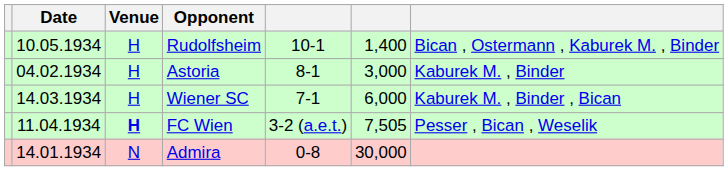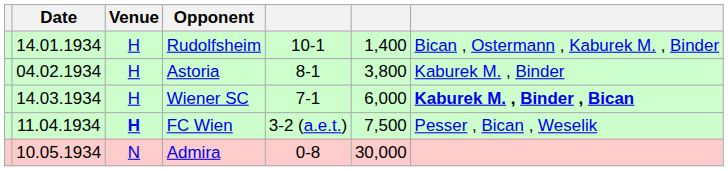 <table class="wikitable" Style="text-align: center">
 <tr>
 <th></th>
 <th>Date</th>
 <th>Venue</th>
 <th>Opponent</th>
 <th></th>
 <th></th>
 <th></th>
 </tr>
 <tr style="background:#cfc">
 <td></td>
-<td>10.05.1934</td>
+<td>14.01.1934</td>
 <td><a href='#'>H</a></td>
 <td align="left"><a href='#'>Rudolfsheim</a></td>
 <td>10-1</td>
 <td align="right">1,400</td>
 <td align="left"><a href='#'>Bican</a>  , <a href='#'>Ostermann</a>   , <a href='#'>Kaburek M.</a>    , <a href='#'>Binder</a> </td>
 </tr>
 <tr style="background:#cfc">
 <td></td>
 <td>04.02.1934</td>
 <td><a href='#'>H</a></td>
 <td align="left"><a href='#'>Astoria</a></td>
 <td>8-1</td>
-<td align="right">3,000</td>
+<td align="right">3,800</td>
 <td align="left"><a href='#'>Kaburek M.</a>    , <a href='#'>Binder</a>    </td>
 </tr>
 <tr style="background:#cfc">
 <td></td>
 <td>14.03.1934</td>
 <td><a href='#'>H</a></td>
 <td align="left"><a href='#'>Wiener SC</a></td>
 <td>7-1</td>
 <td align="right">6,000</td>
-<td align="left"><a href='#'>Kaburek M.</a>   , <a href='#'>Binder</a>  , <a href='#'>Bican</a>  </td>
+<td align="left"><strong><a href='#'>Kaburek M.</a>   , <a href='#'>Binder</a>  , <a href='#'>Bican</a>  </strong></td>
 </tr>
 <tr style="background:#cfc">
 <td></td>
 <td>11.04.1934</td>
 <td><strong><a href='#'>H</a></strong></td>
 <td align="left"><a href='#'>FC Wien</a></td>
 <td>3-2 (<a href='#'>a.e.t.</a>)</td>
-<td align="right">7,505</td>
+<td align="right">7,500</td>
 <td align="left"><a href='#'>Pesser</a> , <a href='#'>Bican</a> , <a href='#'>Weselik</a> </td>
 </tr>
 <tr style="background:#fcc">
 <td></td>
-<td>14.01.1934</td>
+<td>10.05.1934</td>
 <td><a href='#'>N</a></td>
 <td align="left"><a href='#'>Admira</a></td>
 <td>0-8</td>
 <td align="right">30,000</td>
 <td align="left"></td>
 </tr>
 </table>
